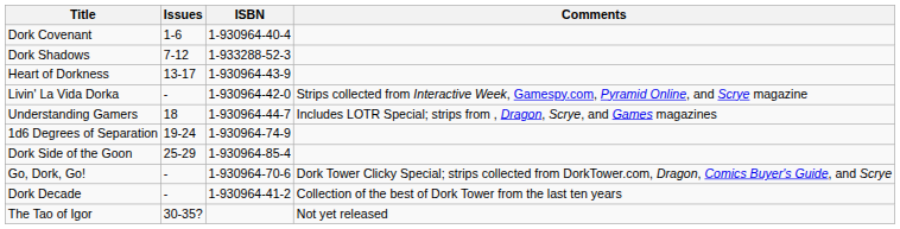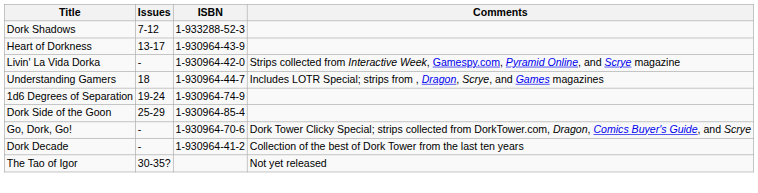 <table class="wikitable sortable" border="1">
 <tr>
 <th>Title</th>
 <th>Issues</th>
 <th>ISBN</th>
 <th>Comments</th>
-</tr>
-<tr>
-<td>Dork Covenant</td>
-<td>1-6</td>
-<td>1-930964-40-4</td>
-<td></td>
 </tr>
 <tr>
 <td>Dork Shadows</td>
 <td>7-12</td>
 <td>1-933288-52-3</td>
 <td></td>
 </tr>
 <tr>
 <td>Heart of Dorkness</td>
 <td>13-17</td>
 <td>1-930964-43-9</td>
 <td></td>
 </tr>
 <tr>
 <td>Livin' La Vida Dorka</td>
 <td>-</td>
 <td>1-930964-42-0</td>
 <td>Strips collected from <em>Interactive Week</em>, <a href='#'>Gamespy.com</a>, <em><a href='#'>Pyramid Online</a></em>, and <em><a href='#'>Scrye</a></em> magazine</td>
 </tr>
 <tr>
 <td>Understanding Gamers</td>
 <td>18</td>
 <td>1-930964-44-7</td>
 <td>Includes LOTR Special; strips from , <em><a href='#'>Dragon</a></em>, <em>Scrye</em>, and <em><a href='#'>Games</a></em> magazines</td>
 </tr>
 <tr>
 <td>1d6 Degrees of Separation</td>
 <td>19-24</td>
 <td>1-930964-74-9</td>
 <td></td>
 </tr>
 <tr>
 <td>Dork Side of the Goon</td>
 <td>25-29</td>
 <td>1-930964-85-4</td>
 <td></td>
 </tr>
 <tr>
 <td>Go, Dork, Go!</td>
 <td>-</td>
 <td>1-930964-70-6</td>
 <td>Dork Tower Clicky Special; strips collected from DorkTower.com, <em>Dragon</em>, <em><a href='#'>Comics Buyer's Guide</a></em>, and <em>Scrye</em></td>
 </tr>
 <tr>
 <td>Dork Decade</td>
 <td>-</td>
 <td>1-930964-41-2</td>
 <td>Collection of the best of Dork Tower from the last ten years</td>
 </tr>
 <tr>
 <td>The Tao of Igor</td>
 <td>30-35?</td>
 <td></td>
 <td>Not yet released</td>
 </tr>
 </table>
